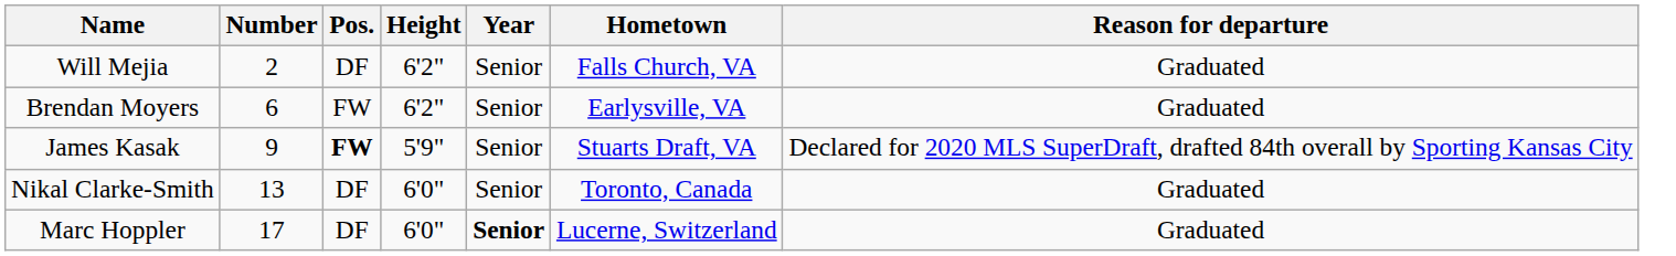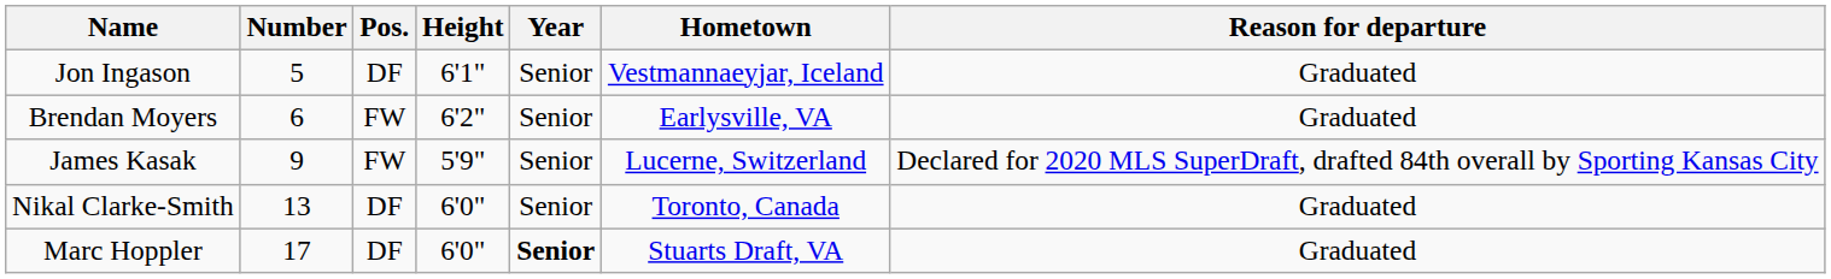 <table class="wikitable sortable" border="1" style="text-align:center;">
 <tr>
 <th>Name</th>
 <th>Number</th>
 <th>Pos.</th>
 <th>Height</th>
 <th>Year</th>
 <th>Hometown</th>
 <th class="unsortable">Reason for departure</th>
 </tr>
 <tr>
-<td>Will Mejia</td>
-<td>2</td>
+<td>Jon Ingason</td>
+<td>5</td>
 <td>DF</td>
-<td>6'2"</td>
-<td> Senior</td>
-<td><a href='#'>Falls Church, VA</a></td>
+<td>6'1"</td>
+<td>Senior</td>
+<td><a href='#'>Vestmannaeyjar, Iceland</a></td>
 <td>Graduated</td>
 </tr>
 <tr>
 <td>Brendan Moyers</td>
 <td>6</td>
 <td>FW</td>
 <td>6'2"</td>
 <td>Senior</td>
 <td><a href='#'>Earlysville, VA</a></td>
 <td>Graduated</td>
 </tr>
 <tr>
 <td>James Kasak</td>
 <td>9</td>
-<td><strong>FW</strong></td>
+<td>FW</td>
 <td>5'9"</td>
 <td>Senior</td>
-<td><a href='#'>Stuarts Draft, VA</a></td>
+<td><a href='#'>Lucerne, Switzerland</a></td>
 <td>Declared for <a href='#'>2020 MLS SuperDraft</a>, drafted 84th overall by <a href='#'>Sporting Kansas City</a></td>
 </tr>
 <tr>
 <td>Nikal Clarke-Smith</td>
 <td>13</td>
 <td>DF</td>
 <td>6'0"</td>
 <td>Senior</td>
 <td><a href='#'>Toronto, Canada</a></td>
 <td>Graduated</td>
 </tr>
 <tr>
 <td>Marc Hoppler</td>
 <td>17</td>
 <td>DF</td>
 <td>6'0"</td>
 <td><strong>Senior</strong></td>
-<td><a href='#'>Lucerne, Switzerland</a></td>
+<td><a href='#'>Stuarts Draft, VA</a></td>
 <td>Graduated</td>
 </tr>
 </table>
